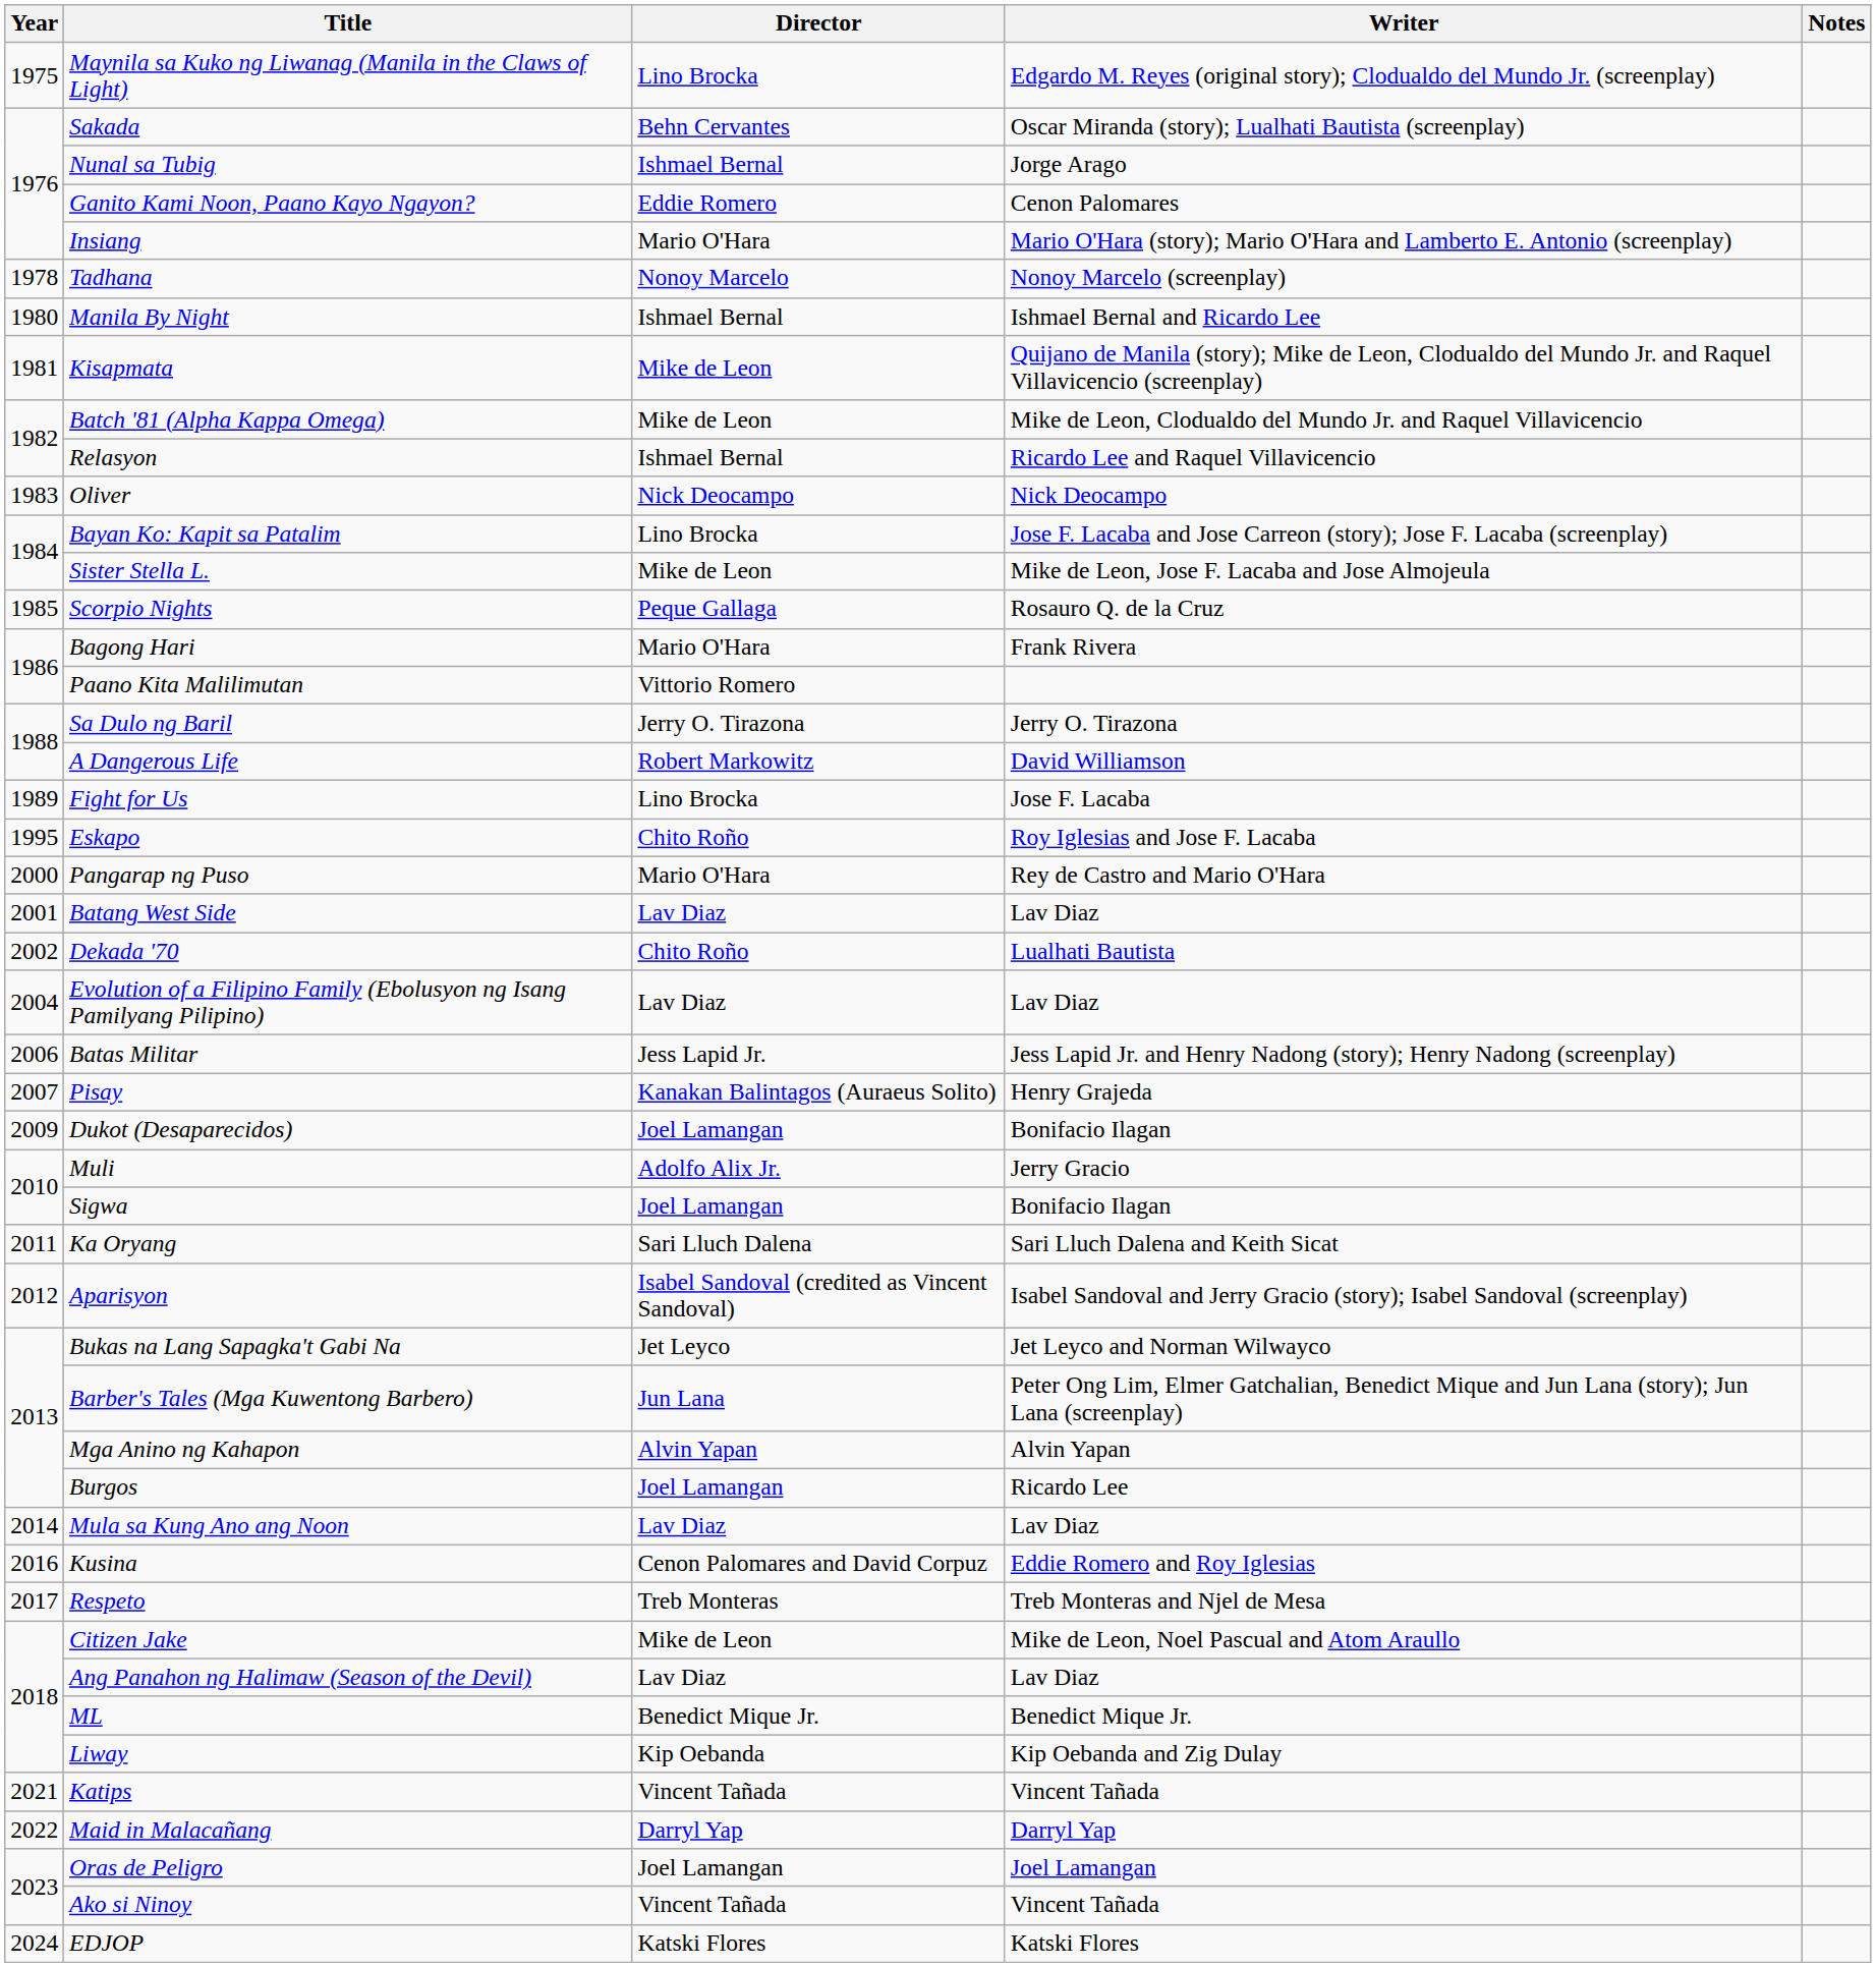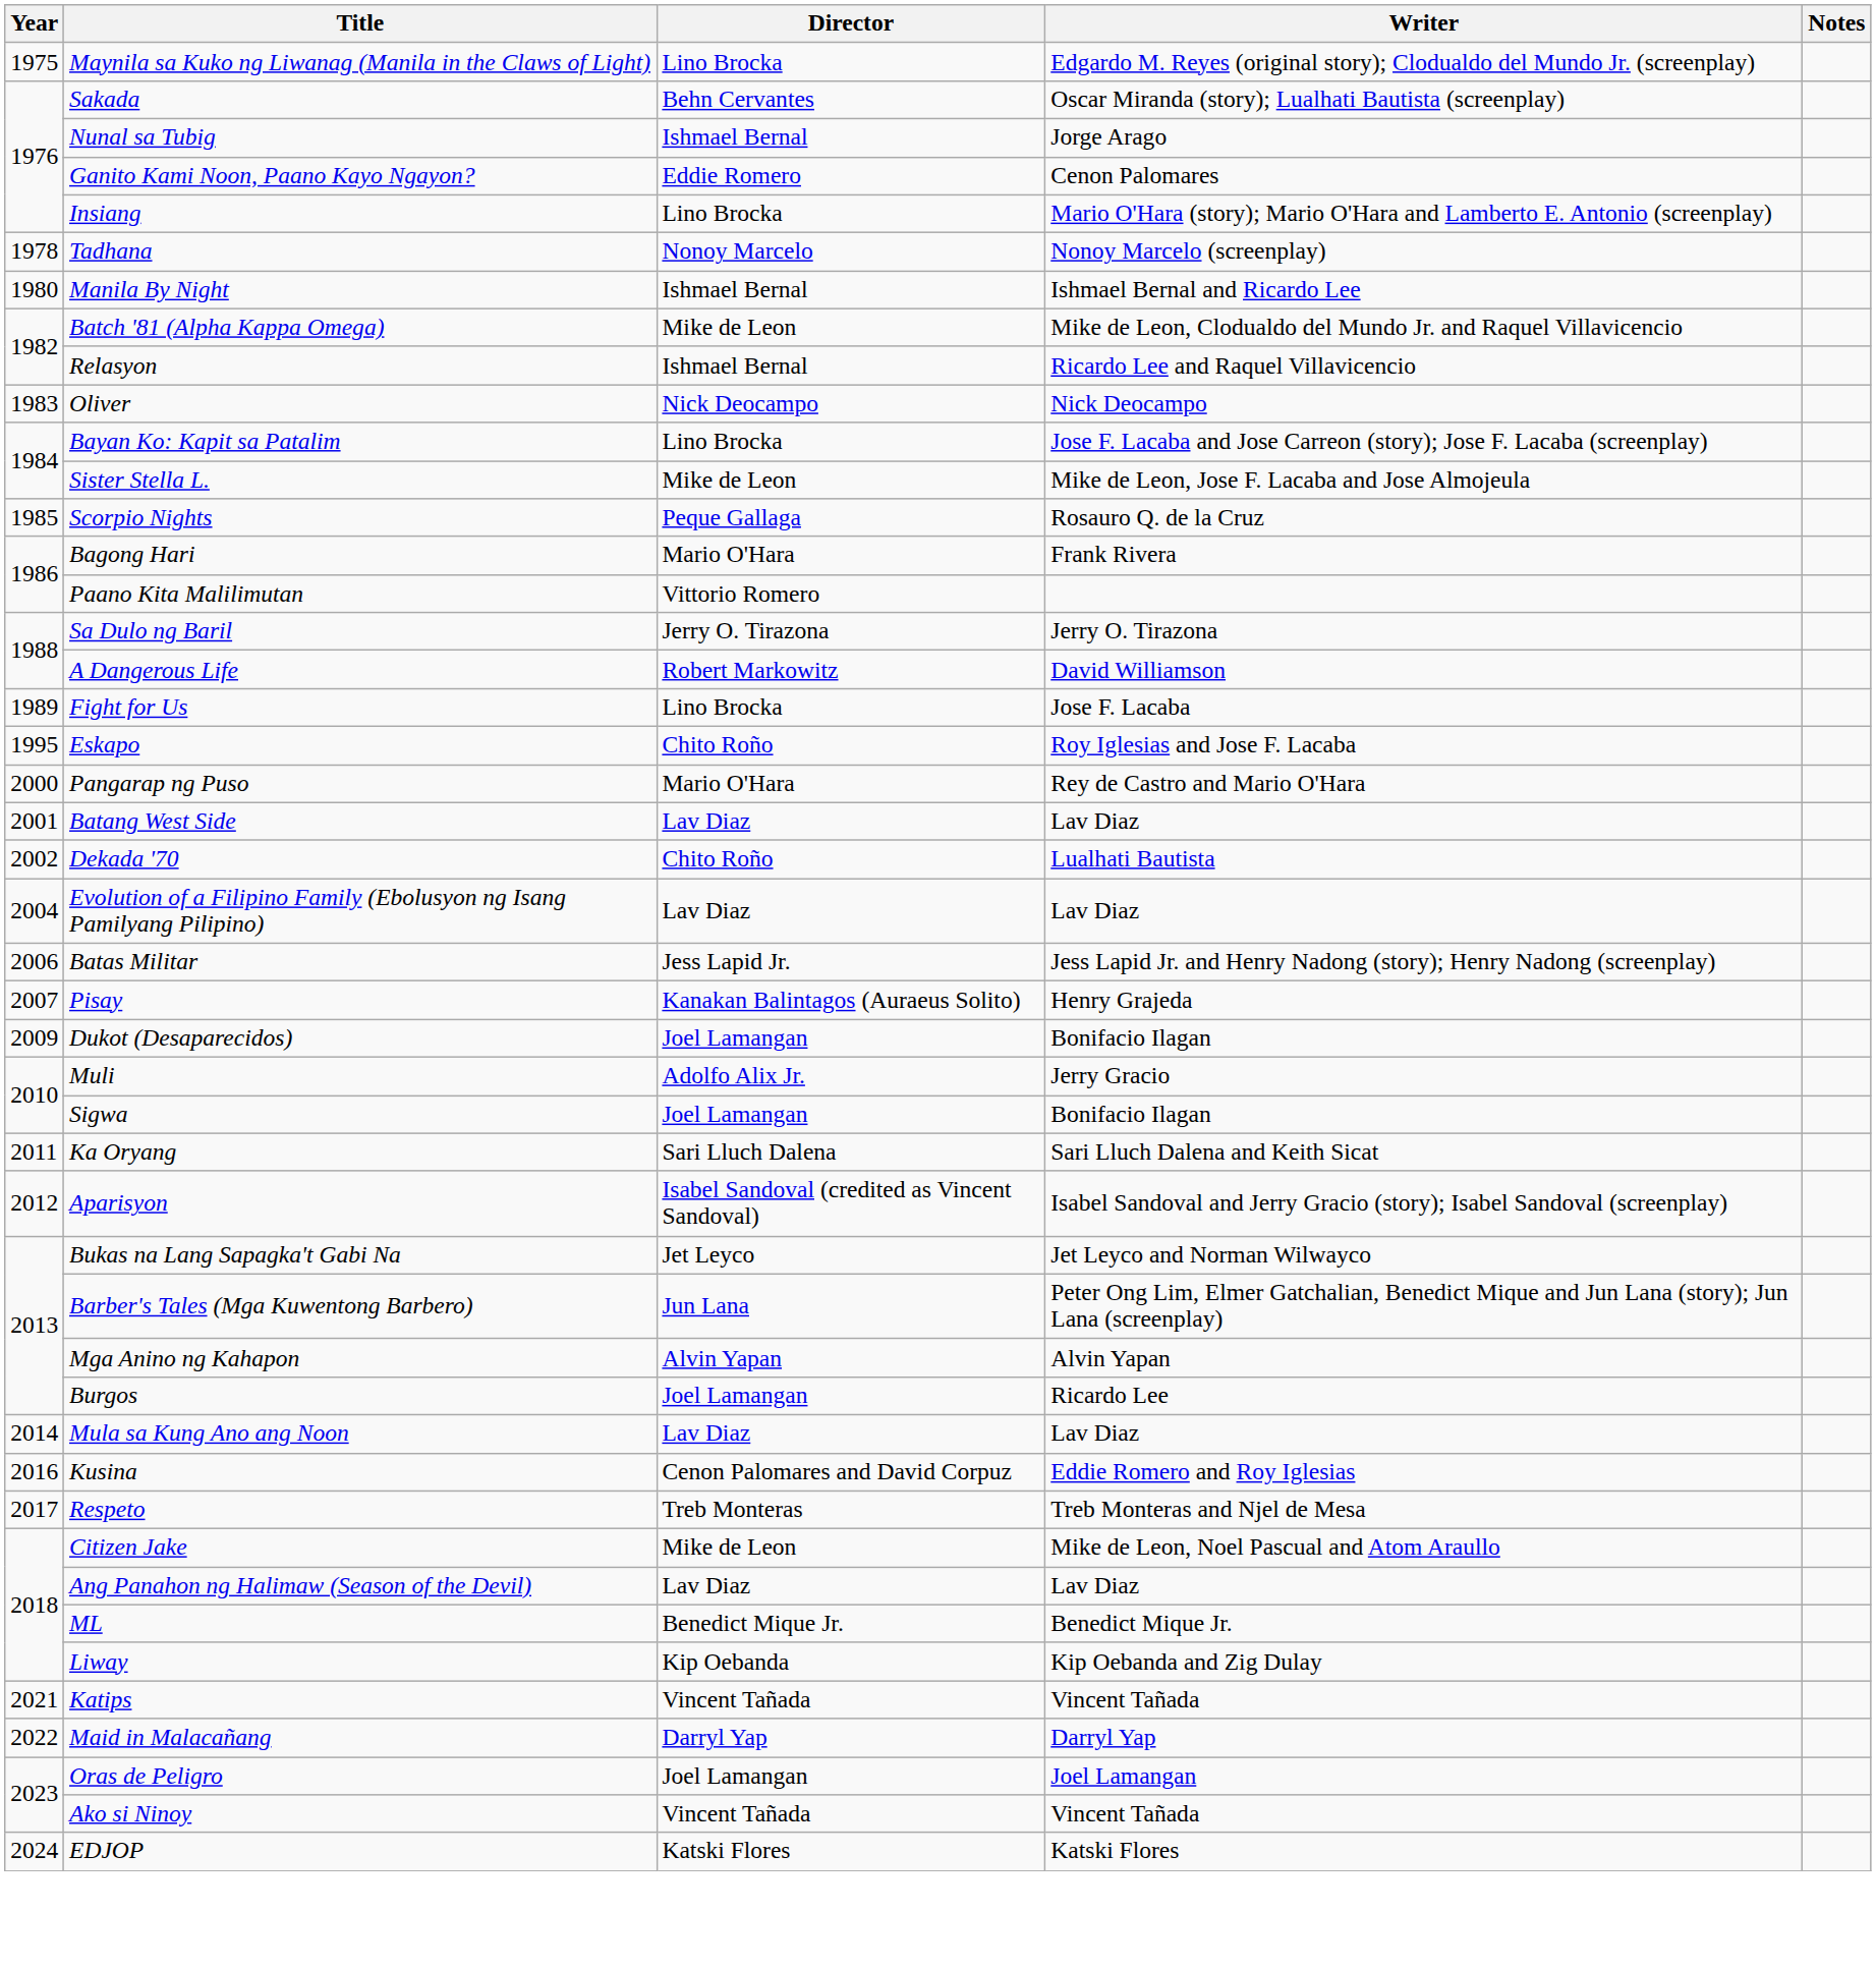 <table class="wikitable sortable">
 <tr>
 <th>Year</th>
 <th>Title</th>
 <th>Director</th>
 <th>Writer</th>
 <th>Notes</th>
 </tr>
 <tr>
 <td>1975</td>
 <td><em><a href='#'>Maynila sa Kuko ng Liwanag (Manila in the Claws of Light)</a></em></td>
 <td><a href='#'>Lino Brocka</a></td>
 <td><a href='#'>Edgardo M. Reyes</a> (original story); <a href='#'>Clodualdo del Mundo Jr.</a> (screenplay)</td>
 <td></td>
 </tr>
 <tr>
 <td rowspan="4">1976</td>
 <td><em><a href='#'>Sakada</a></em></td>
 <td><a href='#'>Behn Cervantes</a></td>
 <td>Oscar Miranda (story); <a href='#'>Lualhati Bautista</a> (screenplay)</td>
 <td></td>
 </tr>
 <tr>
 <td><em><a href='#'>Nunal sa Tubig</a></em></td>
 <td><a href='#'>Ishmael Bernal</a></td>
 <td>Jorge Arago</td>
 <td></td>
 </tr>
 <tr>
 <td><em><a href='#'>Ganito Kami Noon, Paano Kayo Ngayon?</a></em></td>
 <td><a href='#'>Eddie Romero</a></td>
 <td>Cenon Palomares</td>
 <td></td>
 </tr>
 <tr>
 <td><em><a href='#'>Insiang</a></em></td>
-<td>Mario O'Hara</td>
+<td>Lino Brocka</td>
 <td><a href='#'>Mario O'Hara</a> (story); Mario O'Hara and <a href='#'>Lamberto E. Antonio</a> (screenplay)</td>
 <td></td>
 </tr>
 <tr>
 <td>1978</td>
 <td><em><a href='#'>Tadhana</a></em></td>
 <td><a href='#'>Nonoy Marcelo</a></td>
 <td><a href='#'>Nonoy Marcelo</a> (screenplay)</td>
 <td></td>
 </tr>
 <tr>
 <td>1980</td>
 <td><em><a href='#'>Manila By Night</a></em></td>
 <td>Ishmael Bernal</td>
 <td>Ishmael Bernal and <a href='#'>Ricardo Lee</a></td>
-<td></td>
-</tr>
-<tr>
-<td>1981</td>
-<td><em><a href='#'>Kisapmata</a></em></td>
-<td><a href='#'>Mike de Leon</a></td>
-<td><a href='#'>Quijano de Manila</a> (story); Mike de Leon, Clodualdo del Mundo Jr. and Raquel Villavicencio (screenplay)</td>
 <td></td>
 </tr>
 <tr>
 <td rowspan="2">1982</td>
 <td><em><a href='#'>Batch '81 (Alpha Kappa Omega)</a></em></td>
 <td>Mike de Leon</td>
 <td>Mike de Leon, Clodualdo del Mundo Jr. and Raquel Villavicencio</td>
 <td></td>
 </tr>
 <tr>
 <td><em>Relasyon</em></td>
 <td>Ishmael Bernal</td>
 <td><a href='#'>Ricardo Lee</a> and Raquel Villavicencio</td>
 <td></td>
 </tr>
 <tr>
 <td>1983</td>
 <td><em>Oliver</em></td>
 <td><a href='#'>Nick Deocampo</a></td>
 <td><a href='#'>Nick Deocampo</a></td>
 <td></td>
 </tr>
 <tr>
 <td rowspan="2">1984</td>
 <td><em><a href='#'>Bayan Ko: Kapit sa Patalim</a></em></td>
 <td>Lino Brocka</td>
 <td><a href='#'>Jose F. Lacaba</a> and Jose Carreon (story); Jose F. Lacaba (screenplay)</td>
 <td></td>
 </tr>
 <tr>
 <td><em><a href='#'>Sister Stella L.</a></em></td>
 <td>Mike de Leon</td>
 <td>Mike de Leon, Jose F. Lacaba and Jose Almojeula</td>
 <td></td>
 </tr>
 <tr>
 <td>1985</td>
 <td><em><a href='#'>Scorpio Nights</a></em></td>
 <td><a href='#'>Peque Gallaga</a></td>
 <td>Rosauro Q. de la Cruz</td>
 <td></td>
 </tr>
 <tr>
 <td rowspan="2">1986</td>
 <td><em>Bagong Hari</em></td>
 <td>Mario O'Hara</td>
 <td>Frank Rivera</td>
 <td></td>
 </tr>
 <tr>
 <td><em>Paano Kita Malilimutan</em></td>
 <td>Vittorio Romero</td>
 <td></td>
 <td></td>
 </tr>
 <tr>
 <td rowspan="2">1988</td>
 <td><em><a href='#'>Sa Dulo ng Baril</a></em></td>
 <td>Jerry O. Tirazona</td>
 <td>Jerry O. Tirazona</td>
 <td></td>
 </tr>
 <tr>
 <td><em><a href='#'>A Dangerous Life</a></em></td>
 <td><a href='#'>Robert Markowitz</a></td>
 <td><a href='#'>David Williamson</a></td>
 <td></td>
 </tr>
 <tr>
 <td>1989</td>
 <td><em><a href='#'>Fight for Us</a></em></td>
 <td>Lino Brocka</td>
 <td>Jose F. Lacaba</td>
 <td></td>
 </tr>
 <tr>
 <td>1995</td>
 <td><em><a href='#'>Eskapo</a></em></td>
 <td><a href='#'>Chito Roño</a></td>
 <td><a href='#'>Roy Iglesias</a> and Jose F. Lacaba</td>
 <td></td>
 </tr>
 <tr>
 <td>2000</td>
 <td><em>Pangarap ng Puso</em></td>
 <td>Mario O'Hara</td>
 <td>Rey de Castro and Mario O'Hara</td>
 <td></td>
 </tr>
 <tr>
 <td>2001</td>
 <td><em><a href='#'>Batang West Side</a></em></td>
 <td><a href='#'>Lav Diaz</a></td>
 <td>Lav Diaz</td>
 <td></td>
 </tr>
 <tr>
 <td>2002</td>
 <td><em><a href='#'>Dekada '70</a></em></td>
 <td><a href='#'>Chito Roño</a></td>
 <td><a href='#'>Lualhati Bautista</a></td>
 <td></td>
 </tr>
 <tr>
 <td>2004</td>
 <td><em><a href='#'>Evolution of a Filipino Family</a> (Ebolusyon ng Isang Pamilyang Pilipino)</em></td>
 <td>Lav Diaz</td>
 <td>Lav Diaz</td>
 <td></td>
 </tr>
 <tr>
 <td>2006</td>
 <td><em>Batas Militar</em></td>
 <td>Jess Lapid Jr.</td>
 <td>Jess Lapid Jr. and Henry Nadong (story); Henry Nadong (screenplay)</td>
 <td></td>
 </tr>
 <tr>
 <td>2007</td>
 <td><em><a href='#'>Pisay</a></em></td>
 <td><a href='#'>Kanakan Balintagos</a> (Auraeus Solito)</td>
 <td>Henry Grajeda</td>
 <td></td>
 </tr>
 <tr>
 <td>2009</td>
 <td><em>Dukot (Desaparecidos) </em></td>
 <td><a href='#'>Joel Lamangan</a></td>
 <td>Bonifacio Ilagan</td>
 <td></td>
 </tr>
 <tr>
 <td rowspan="2">2010</td>
 <td><em>Muli</em></td>
 <td><a href='#'>Adolfo Alix Jr.</a></td>
 <td>Jerry Gracio</td>
 <td></td>
 </tr>
 <tr>
 <td><em>Sigwa</em></td>
 <td><a href='#'>Joel Lamangan</a></td>
 <td>Bonifacio Ilagan</td>
 <td></td>
 </tr>
 <tr>
 <td>2011</td>
 <td><em>Ka Oryang</em></td>
 <td>Sari Lluch Dalena</td>
 <td>Sari Lluch Dalena and Keith Sicat</td>
 <td></td>
 </tr>
 <tr>
 <td>2012</td>
 <td><em><a href='#'>Aparisyon</a></em></td>
 <td><a href='#'>Isabel Sandoval</a> (credited as Vincent Sandoval)</td>
 <td>Isabel Sandoval and Jerry Gracio (story); Isabel Sandoval (screenplay)</td>
 <td></td>
 </tr>
 <tr>
 <td rowspan="4">2013</td>
 <td><em>Bukas na Lang Sapagka't Gabi Na</em></td>
 <td>Jet Leyco</td>
 <td>Jet Leyco and Norman Wilwayco</td>
 <td></td>
 </tr>
 <tr>
 <td><em><a href='#'>Barber's Tales</a> (Mga Kuwentong Barbero)</em></td>
 <td><a href='#'>Jun Lana</a></td>
 <td>Peter Ong Lim, Elmer Gatchalian, Benedict Mique and Jun Lana (story); Jun Lana (screenplay)</td>
 <td></td>
 </tr>
 <tr>
 <td><em>Mga Anino ng Kahapon</em></td>
 <td><a href='#'>Alvin Yapan</a></td>
 <td>Alvin Yapan</td>
 <td></td>
 </tr>
 <tr>
 <td><em>Burgos</em></td>
 <td><a href='#'>Joel Lamangan</a></td>
 <td>Ricardo Lee</td>
 <td></td>
 </tr>
 <tr>
 <td>2014</td>
 <td><em><a href='#'>Mula sa Kung Ano ang Noon</a> </em></td>
 <td><a href='#'>Lav Diaz</a></td>
 <td>Lav Diaz</td>
 <td></td>
 </tr>
 <tr>
 <td>2016</td>
 <td><em>Kusina </em></td>
 <td>Cenon Palomares and David Corpuz</td>
 <td><a href='#'>Eddie Romero</a> and <a href='#'>Roy Iglesias</a></td>
 <td></td>
 </tr>
 <tr>
 <td>2017</td>
 <td><em><a href='#'>Respeto</a></em></td>
 <td>Treb Monteras</td>
 <td>Treb Monteras and Njel de Mesa</td>
 <td></td>
 </tr>
 <tr>
 <td rowspan="4">2018</td>
 <td><em><a href='#'>Citizen Jake</a></em></td>
 <td>Mike de Leon</td>
 <td>Mike de Leon, Noel Pascual and <a href='#'>Atom Araullo</a></td>
 <td></td>
 </tr>
 <tr>
 <td><em><a href='#'>Ang Panahon ng Halimaw (Season of the Devil)</a></em></td>
 <td>Lav Diaz</td>
 <td>Lav Diaz</td>
 <td></td>
 </tr>
 <tr>
 <td><em><a href='#'>ML</a></em></td>
 <td>Benedict Mique Jr.</td>
 <td>Benedict Mique Jr.</td>
 <td></td>
 </tr>
 <tr>
 <td><em><a href='#'>Liway</a></em></td>
 <td>Kip Oebanda</td>
 <td>Kip Oebanda and Zig Dulay</td>
 <td></td>
 </tr>
 <tr>
 <td>2021</td>
 <td><em><a href='#'>Katips</a> </em></td>
 <td>Vincent Tañada</td>
 <td>Vincent Tañada</td>
 <td></td>
 </tr>
 <tr>
 <td>2022</td>
 <td><em><a href='#'>Maid in Malacañang</a></em></td>
 <td><a href='#'>Darryl Yap</a></td>
 <td><a href='#'>Darryl Yap</a></td>
 <td></td>
 </tr>
 <tr>
 <td rowspan="2">2023</td>
 <td><em><a href='#'>Oras de Peligro</a> </em></td>
 <td>Joel Lamangan</td>
 <td><a href='#'>Joel Lamangan</a></td>
 <td></td>
 </tr>
 <tr>
 <td><em><a href='#'>Ako si Ninoy</a> </em></td>
 <td>Vincent Tañada</td>
 <td>Vincent Tañada</td>
 <td></td>
 </tr>
 <tr>
 <td>2024</td>
 <td><em>EDJOP</em></td>
 <td>Katski Flores</td>
 <td>Katski Flores</td>
 <td></td>
 </tr>
 </table>
